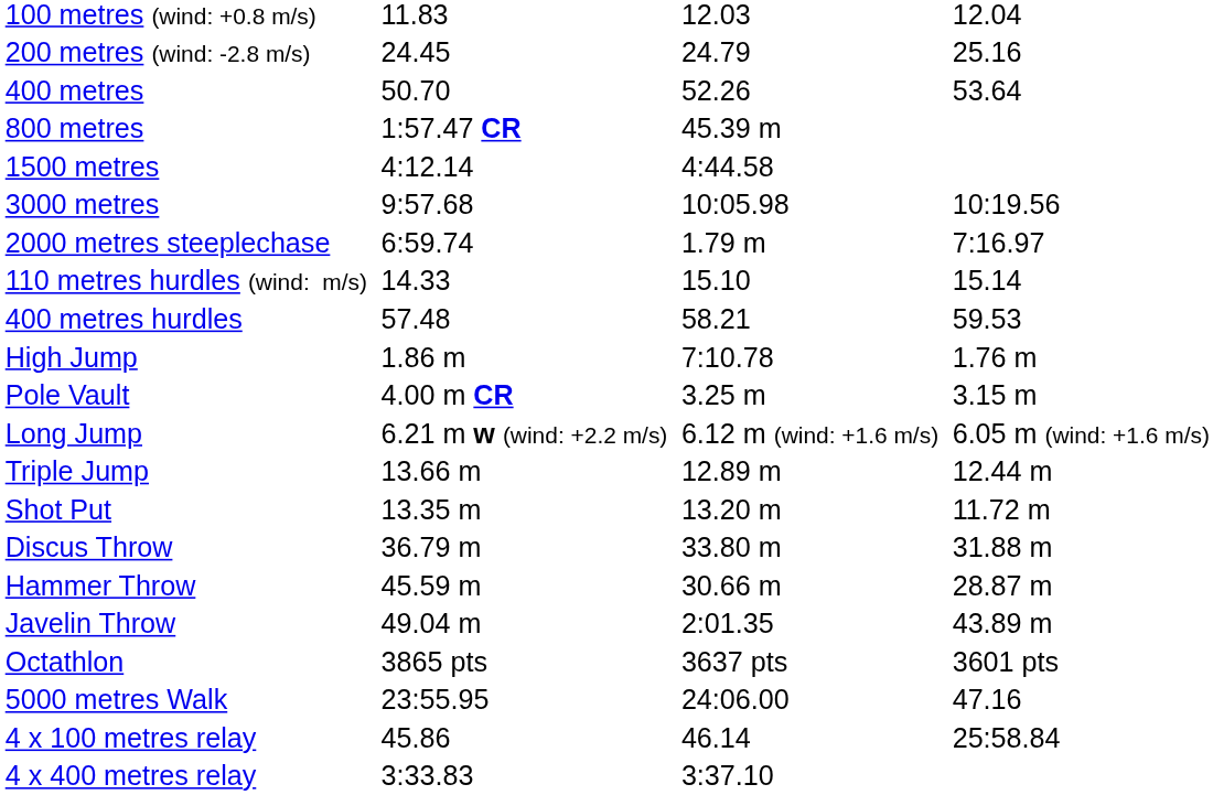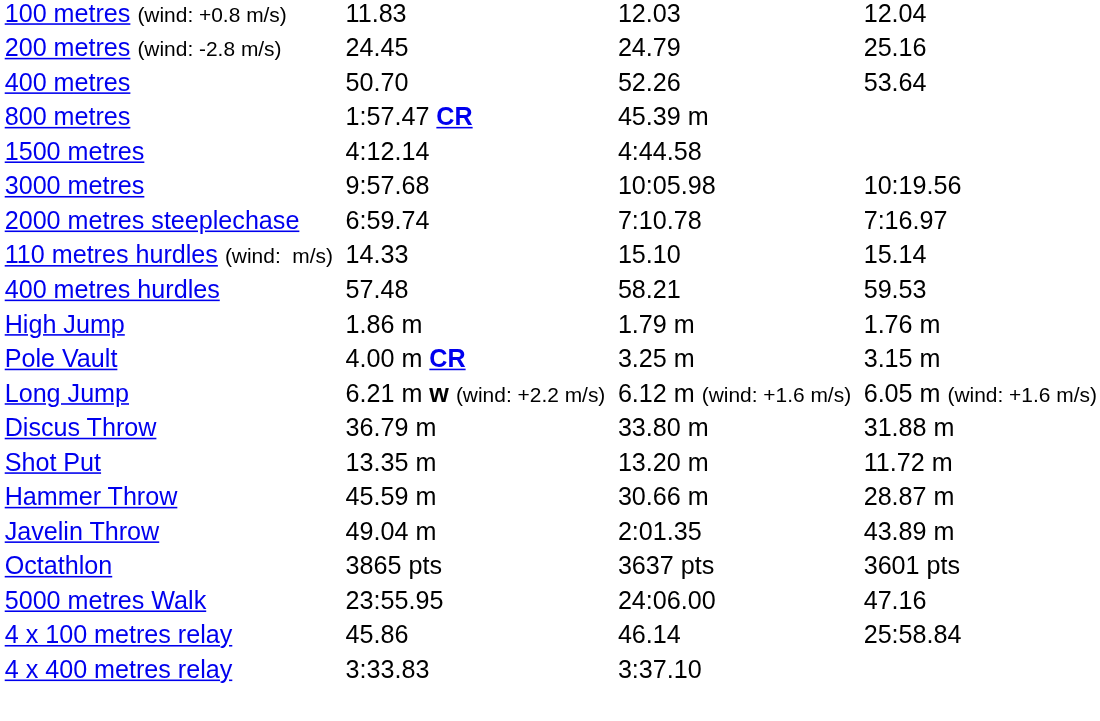 <table>
 <tr>
 <td><a href='#'>100 metres</a> <small>(wind: +0.8 m/s)</small></td>
 <td></td>
 <td>11.83</td>
 <td></td>
 <td>12.03</td>
 <td></td>
 <td>12.04</td>
 </tr>
 <tr>
 <td><a href='#'>200 metres</a> <small>(wind: -2.8 m/s)</small></td>
 <td></td>
 <td>24.45</td>
 <td></td>
 <td>24.79</td>
 <td></td>
 <td>25.16</td>
 </tr>
 <tr>
 <td><a href='#'>400 metres</a></td>
 <td></td>
 <td>50.70</td>
 <td></td>
 <td>52.26</td>
 <td></td>
 <td>53.64</td>
 </tr>
 <tr>
 <td><a href='#'>800 metres</a></td>
 <td></td>
 <td>1:57.47 <strong><a href='#'>CR</a></strong></td>
 <td></td>
 <td>45.39 m</td>
 <td></td>
 <td></td>
 </tr>
 <tr>
 <td><a href='#'>1500 metres</a></td>
 <td></td>
 <td>4:12.14</td>
 <td></td>
 <td>4:44.58</td>
 <td></td>
 <td></td>
 </tr>
 <tr>
 <td><a href='#'>3000 metres</a></td>
 <td></td>
 <td>9:57.68</td>
 <td></td>
 <td>10:05.98</td>
 <td></td>
 <td>10:19.56</td>
 </tr>
 <tr>
 <td><a href='#'>2000 metres steeplechase</a></td>
 <td></td>
 <td>6:59.74</td>
 <td></td>
-<td>1.79 m</td>
+<td>7:10.78</td>
 <td></td>
 <td>7:16.97</td>
 </tr>
 <tr>
 <td><a href='#'>110 metres hurdles</a> <small>(wind:  m/s)</small></td>
 <td></td>
 <td>14.33</td>
 <td></td>
 <td>15.10</td>
 <td></td>
 <td>15.14</td>
 </tr>
 <tr>
 <td><a href='#'>400 metres hurdles</a></td>
 <td></td>
 <td>57.48</td>
 <td></td>
 <td>58.21</td>
 <td></td>
 <td>59.53</td>
 </tr>
 <tr>
 <td><a href='#'>High Jump</a></td>
 <td></td>
 <td>1.86 m</td>
 <td></td>
-<td>7:10.78</td>
+<td>1.79 m</td>
 <td></td>
 <td>1.76 m</td>
 </tr>
 <tr>
 <td><a href='#'>Pole Vault</a></td>
 <td></td>
 <td>4.00 m <strong><a href='#'>CR</a></strong></td>
 <td></td>
 <td>3.25 m</td>
 <td></td>
 <td>3.15 m</td>
 </tr>
 <tr>
 <td><a href='#'>Long Jump</a></td>
 <td></td>
 <td>6.21 m <strong>w</strong> <small>(wind: +2.2 m/s)</small></td>
 <td></td>
 <td>6.12 m <small>(wind: +1.6 m/s)</small></td>
 <td></td>
 <td>6.05 m <small>(wind: +1.6 m/s)</small></td>
 </tr>
 <tr>
-<td><a href='#'>Triple Jump</a></td>
+<td><a href='#'>Discus Throw</a></td>
 <td></td>
-<td>13.66 m</td>
+<td>36.79 m</td>
 <td></td>
-<td>12.89 m</td>
+<td>33.80 m</td>
 <td></td>
-<td>12.44 m</td>
+<td>31.88 m</td>
 </tr>
 <tr>
 <td><a href='#'>Shot Put</a></td>
 <td></td>
 <td>13.35 m</td>
 <td></td>
 <td>13.20 m</td>
 <td></td>
 <td>11.72 m</td>
-</tr>
-<tr>
-<td><a href='#'>Discus Throw</a></td>
-<td></td>
-<td>36.79 m</td>
-<td></td>
-<td>33.80 m</td>
-<td></td>
-<td>31.88 m</td>
 </tr>
 <tr>
 <td><a href='#'>Hammer Throw</a></td>
 <td></td>
 <td>45.59 m</td>
 <td></td>
 <td>30.66 m</td>
 <td></td>
 <td>28.87 m</td>
 </tr>
 <tr>
 <td><a href='#'>Javelin Throw</a></td>
 <td></td>
 <td>49.04 m</td>
 <td></td>
 <td>2:01.35</td>
 <td></td>
 <td>43.89 m</td>
 </tr>
 <tr>
 <td><a href='#'>Octathlon</a></td>
 <td></td>
 <td>3865 pts</td>
 <td></td>
 <td>3637 pts</td>
 <td></td>
 <td>3601 pts</td>
 </tr>
 <tr>
 <td><a href='#'>5000 metres Walk</a></td>
 <td></td>
 <td>23:55.95</td>
 <td></td>
 <td>24:06.00</td>
 <td></td>
 <td>47.16</td>
 </tr>
 <tr>
 <td><a href='#'>4 x 100 metres relay</a></td>
 <td></td>
 <td>45.86</td>
 <td></td>
 <td>46.14</td>
 <td></td>
 <td>25:58.84</td>
 </tr>
 <tr>
 <td><a href='#'>4 x 400 metres relay</a></td>
 <td></td>
 <td>3:33.83</td>
 <td></td>
 <td>3:37.10</td>
 <td></td>
 <td></td>
 </tr>
 </table>
